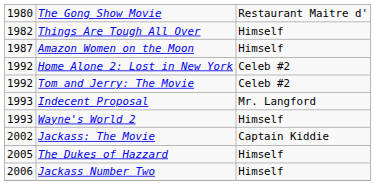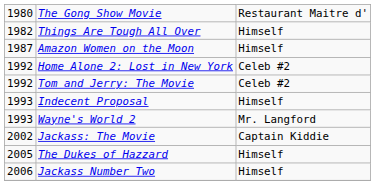 <table class="wikitable">
 <tr>
 <td>1980</td>
 <td><em><a href='#'>The Gong Show Movie</a></em></td>
 <td>Restaurant Maitre d'</td>
 </tr>
 <tr>
 <td>1982</td>
 <td><em><a href='#'>Things Are Tough All Over</a></em></td>
 <td>Himself</td>
 </tr>
 <tr>
 <td>1987</td>
 <td><em><a href='#'>Amazon Women on the Moon</a></em></td>
 <td>Himself</td>
 </tr>
 <tr>
 <td>1992</td>
 <td><em><a href='#'>Home Alone 2: Lost in New York</a></em></td>
 <td>Celeb #2</td>
 </tr>
 <tr>
 <td>1992</td>
 <td><em><a href='#'>Tom and Jerry: The Movie</a></em></td>
 <td>Celeb #2</td>
 </tr>
 <tr>
 <td>1993</td>
 <td><em><a href='#'>Indecent Proposal</a></em></td>
-<td>Mr.  Langford</td>
+<td>Himself</td>
 </tr>
 <tr>
 <td>1993</td>
 <td><em><a href='#'>Wayne's World 2</a></em></td>
-<td>Himself</td>
+<td>Mr.  Langford</td>
 </tr>
 <tr>
 <td>2002</td>
 <td><em><a href='#'>Jackass: The Movie</a></em></td>
 <td>Captain Kiddie</td>
 </tr>
 <tr>
 <td>2005</td>
 <td><em><a href='#'>The Dukes of Hazzard</a></em></td>
 <td>Himself</td>
 </tr>
 <tr>
 <td>2006</td>
 <td><em><a href='#'>Jackass Number Two</a></em></td>
 <td>Himself</td>
 </tr>
 <tr>
 </tr>
 </table>
